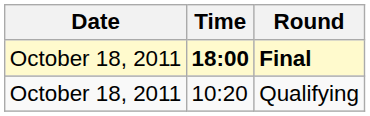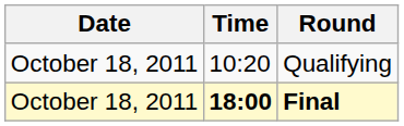 <table class="wikitable">
 <tr>
 <th>Date</th>
 <th>Time</th>
 <th>Round</th>
 </tr>
+<tr>
+<td>October 18, 2011</td>
+<td>10:20</td>
+<td>Qualifying</td>
+</tr>
 <tr style=background:lemonchiffon>
 <td>October 18, 2011</td>
 <td><strong>18:00</strong></td>
 <td><strong>Final</strong></td>
 </tr>
-<tr>
-<td>October 18, 2011</td>
-<td>10:20</td>
-<td>Qualifying</td>
-</tr>
 </table>
